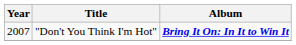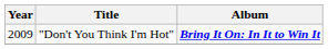 <table class="wikitable">
 <tr>
 <th>Year</th>
 <th>Title</th>
 <th>Album</th>
 </tr>
 <tr>
-<td>2007</td>
+<td>2009</td>
 <td>"Don't You Think I'm Hot"</td>
 <td><strong><em><a href='#'>Bring It On: In It to Win It</a></em></strong></td>
 </tr>
 <tr>
 </tr>
 </table>
